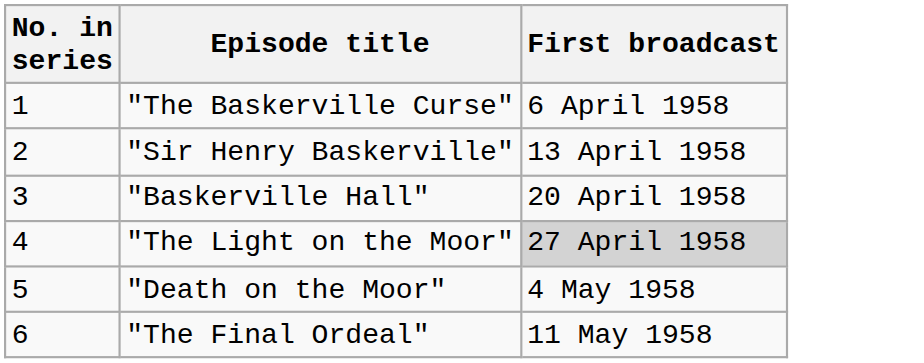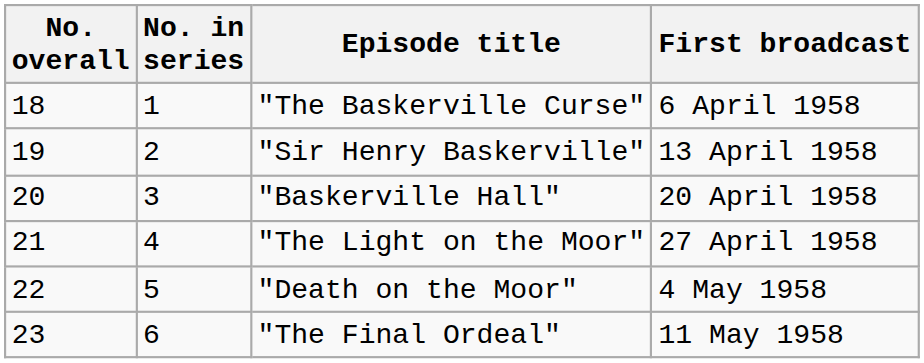 <table class="wikitable">
 <tr>
+<th>No.<br>overall</th>
 <th>No. in<br>series</th>
 <th>Episode title</th>
 <th>First broadcast</th>
 </tr>
 <tr>
+<td>18</td>
 <td>1</td>
 <td>"The Baskerville Curse"</td>
 <td>6 April 1958</td>
 </tr>
 <tr>
+<td>19</td>
 <td>2</td>
 <td>"Sir Henry Baskerville"</td>
 <td>13 April 1958</td>
 </tr>
 <tr>
+<td>20</td>
 <td>3</td>
 <td>"Baskerville Hall"</td>
 <td>20 April 1958</td>
 </tr>
 <tr>
+<td>21</td>
 <td>4</td>
 <td>"The Light on the Moor"</td>
-<td style="background: lightgrey;">27 April 1958</td>
+<td>27 April 1958</td>
 </tr>
 <tr>
+<td>22</td>
 <td>5</td>
 <td>"Death on the Moor"</td>
 <td>4 May 1958</td>
 </tr>
 <tr>
+<td>23</td>
 <td>6</td>
 <td>"The Final Ordeal"</td>
 <td>11 May 1958</td>
 </tr>
 </table>
